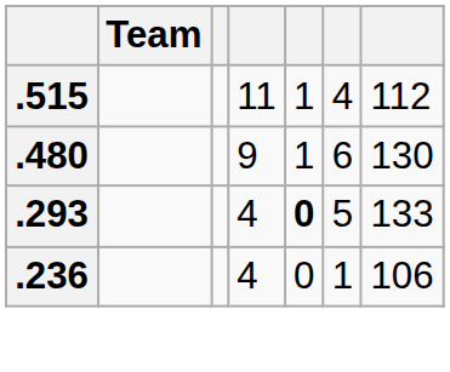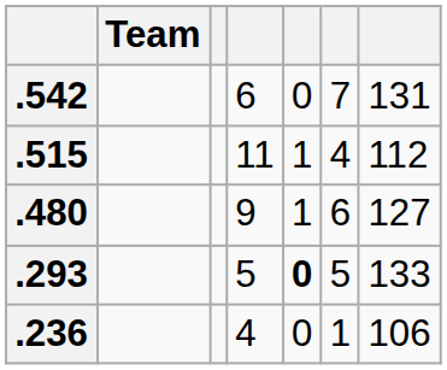 <table class="wikitable sortable">
 <tr>
 <th></th>
 <th class="unsortable">Team</th>
 <th></th>
 <th></th>
 <th></th>
 <th></th>
 <th></th>
+</tr>
+<tr>
+<th>.542</th>
+<td></td>
+<td></td>
+<td>6</td>
+<td>0</td>
+<td>7</td>
+<td>131</td>
 </tr>
 <tr>
 <th>.515</th>
 <td></td>
 <td></td>
 <td>11</td>
 <td>1</td>
 <td>4</td>
 <td>112</td>
 </tr>
 <tr>
 <th>.480</th>
 <td></td>
 <td></td>
 <td>9</td>
 <td>1</td>
 <td>6</td>
-<td>130</td>
+<td>127</td>
 </tr>
 <tr>
 <th>.293</th>
 <td></td>
 <td></td>
-<td>4</td>
+<td>5</td>
 <td><strong>0</strong></td>
 <td>5</td>
 <td>133</td>
 </tr>
 <tr>
 <th>.236</th>
 <td></td>
 <td></td>
 <td>4</td>
 <td>0</td>
 <td>1</td>
 <td>106</td>
 </tr>
 </table>
